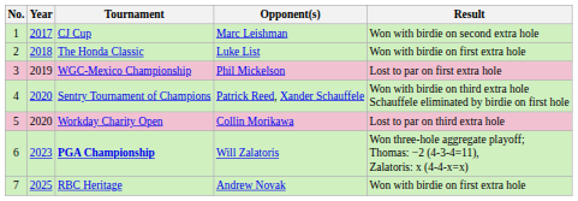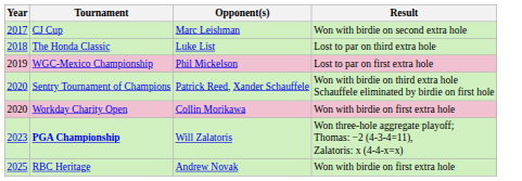 <table class="wikitable" style="font-size:95%;">
 <tr>
-<th>No.</th>
 <th>Year</th>
 <th>Tournament</th>
 <th>Opponent(s)</th>
 <th>Result</th>
 </tr>
 <tr style="background:#D0F0C0;">
-<td align=center>1</td>
 <td><a href='#'>2017</a></td>
 <td><a href='#'>CJ Cup</a></td>
 <td> <a href='#'>Marc Leishman</a></td>
 <td>Won with birdie on second extra hole</td>
 </tr>
 <tr style="background:#D0F0C0;">
-<td align=center>2</td>
 <td><a href='#'>2018</a></td>
 <td><a href='#'>The Honda Classic</a></td>
 <td> <a href='#'>Luke List</a></td>
-<td>Won with birdie on first extra hole</td>
+<td>Lost to par on third extra hole</td>
 </tr>
 <tr style="background:#F2C1D1;">
-<td align=center>3</td>
 <td>2019</td>
 <td><a href='#'>WGC-Mexico Championship</a></td>
 <td> <a href='#'>Phil Mickelson</a></td>
 <td>Lost to par on first extra hole</td>
 </tr>
 <tr style="background:#D0F0C0;">
-<td align=center>4</td>
 <td><a href='#'>2020</a></td>
 <td><a href='#'>Sentry Tournament of Champions</a></td>
 <td> <a href='#'>Patrick Reed</a>,  <a href='#'>Xander Schauffele</a></td>
 <td>Won with birdie on third extra hole<br>Schauffele eliminated by birdie on first hole</td>
 </tr>
 <tr style="background:#F2C1D1;">
-<td align=center>5</td>
 <td>2020</td>
 <td><a href='#'>Workday Charity Open</a></td>
 <td> <a href='#'>Collin Morikawa</a></td>
-<td>Lost to par on third extra hole</td>
+<td>Won with birdie on first extra hole</td>
 </tr>
 <tr style="background:#D0F0C0;">
-<td align=center>6</td>
 <td><a href='#'>2023</a></td>
 <td><strong><a href='#'>PGA Championship</a></strong></td>
 <td> <a href='#'>Will Zalatoris</a></td>
 <td>Won three-hole aggregate playoff;<br>Thomas: −2 (4-3-4=11),<br>Zalatoris: x (4-4-x=x)</td>
 </tr>
 <tr style="background:#D0F0C0;">
-<td align=center>7</td>
 <td><a href='#'>2025</a></td>
 <td><a href='#'>RBC Heritage</a></td>
 <td> <a href='#'>Andrew Novak</a></td>
 <td>Won with birdie on first extra hole</td>
 </tr>
 </table>
